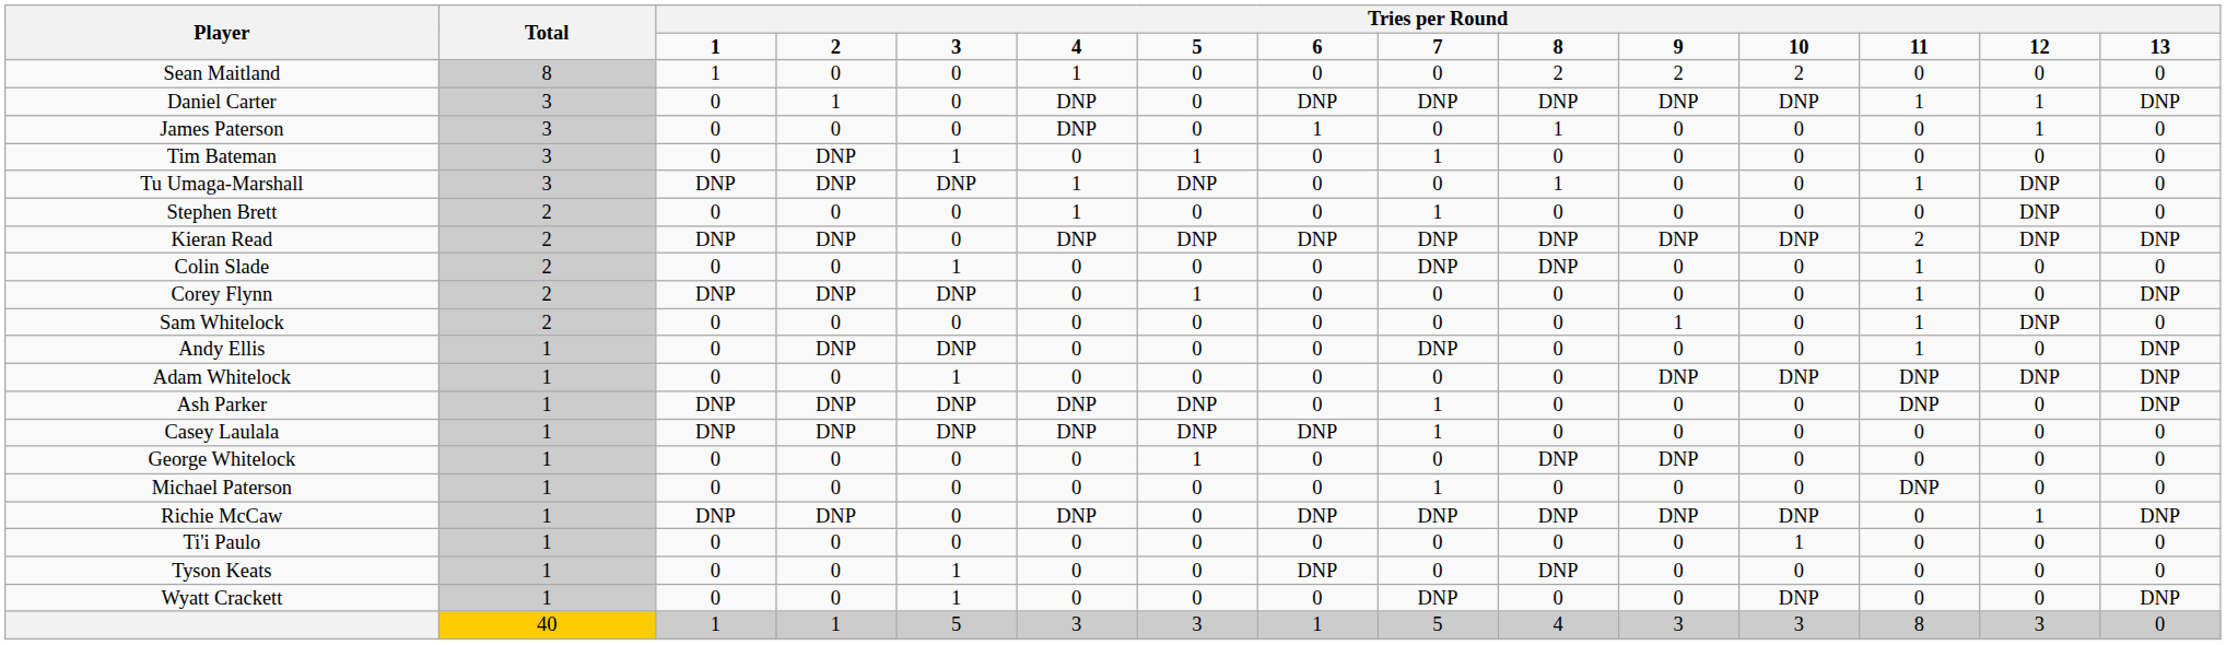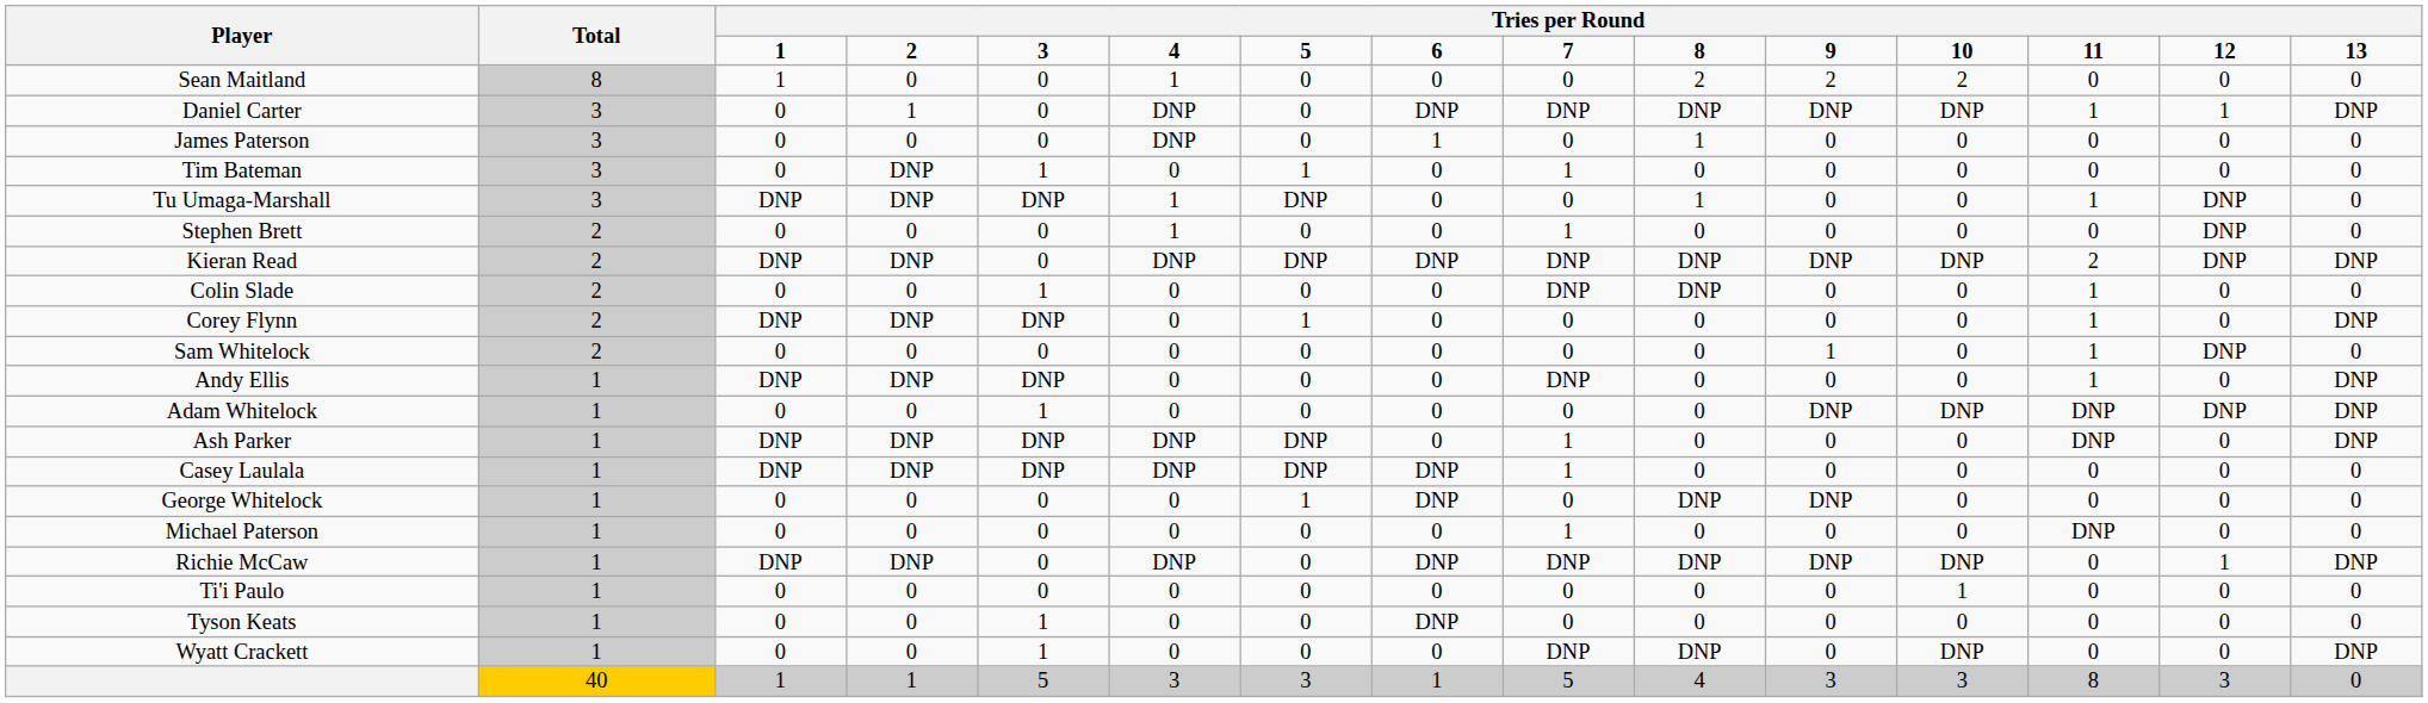 <table class="wikitable" style="text-align:center; line-height: 90%; font-size:90%;" width=100%>
 <tr>
 <th rowspan=2 width=18%>Player</th>
 <th rowspan=2 width=9%>Total</th>
 <th colspan=13>Tries per Round</th>
 </tr>
 <tr>
 <td width=5%><strong>1</strong></td>
 <td width=5%><strong>2</strong></td>
 <td width=5%><strong>3</strong></td>
 <td width=5%><strong>4</strong></td>
 <td width=5%><strong>5</strong></td>
 <td width=5%><strong>6</strong></td>
 <td width=5%><strong>7</strong></td>
 <td width=5%><strong>8</strong></td>
 <td width=5%><strong>9</strong></td>
 <td width=5%><strong>10</strong></td>
 <td width=5%><strong>11</strong></td>
 <td width=5%><strong>12</strong></td>
 <td width=5%><strong>13</strong></td>
 </tr>
 <tr>
 <td>Sean Maitland</td>
 <td bgcolor=#cccccc>8</td>
 <td>1</td>
 <td>0</td>
 <td>0</td>
 <td>1</td>
 <td>0</td>
 <td>0</td>
 <td>0</td>
 <td>2</td>
 <td>2</td>
 <td>2</td>
 <td>0</td>
 <td>0</td>
 <td>0</td>
 </tr>
 <tr>
 <td>Daniel Carter</td>
 <td bgcolor=#cccccc>3</td>
 <td>0</td>
 <td>1</td>
 <td>0</td>
 <td>DNP</td>
 <td>0</td>
 <td>DNP</td>
 <td>DNP</td>
 <td>DNP</td>
 <td>DNP</td>
 <td>DNP</td>
 <td>1</td>
 <td>1</td>
 <td>DNP</td>
 </tr>
 <tr>
 <td>James Paterson</td>
 <td bgcolor=#cccccc>3</td>
 <td>0</td>
 <td>0</td>
 <td>0</td>
 <td>DNP</td>
 <td>0</td>
 <td>1</td>
 <td>0</td>
 <td>1</td>
 <td>0</td>
 <td>0</td>
 <td>0</td>
-<td>1</td>
+<td>0</td>
 <td>0</td>
 </tr>
 <tr>
 <td>Tim Bateman</td>
 <td bgcolor=#cccccc>3</td>
 <td>0</td>
 <td>DNP</td>
 <td>1</td>
 <td>0</td>
 <td>1</td>
 <td>0</td>
 <td>1</td>
 <td>0</td>
 <td>0</td>
 <td>0</td>
 <td>0</td>
 <td>0</td>
 <td>0</td>
 </tr>
 <tr>
 <td>Tu Umaga-Marshall</td>
 <td bgcolor=#cccccc>3</td>
 <td>DNP</td>
 <td>DNP</td>
 <td>DNP</td>
 <td>1</td>
 <td>DNP</td>
 <td>0</td>
 <td>0</td>
 <td>1</td>
 <td>0</td>
 <td>0</td>
 <td>1</td>
 <td>DNP</td>
 <td>0</td>
 </tr>
 <tr>
 <td>Stephen Brett</td>
 <td bgcolor=#cccccc>2</td>
 <td>0</td>
 <td>0</td>
 <td>0</td>
 <td>1</td>
 <td>0</td>
 <td>0</td>
 <td>1</td>
 <td>0</td>
 <td>0</td>
 <td>0</td>
 <td>0</td>
 <td>DNP</td>
 <td>0</td>
 </tr>
 <tr>
 <td>Kieran Read</td>
 <td bgcolor=#cccccc>2</td>
 <td>DNP</td>
 <td>DNP</td>
 <td>0</td>
 <td>DNP</td>
 <td>DNP</td>
 <td>DNP</td>
 <td>DNP</td>
 <td>DNP</td>
 <td>DNP</td>
 <td>DNP</td>
 <td>2</td>
 <td>DNP</td>
 <td>DNP</td>
 </tr>
 <tr>
 <td>Colin Slade</td>
 <td bgcolor=#cccccc>2</td>
 <td>0</td>
 <td>0</td>
 <td>1</td>
 <td>0</td>
 <td>0</td>
 <td>0</td>
 <td>DNP</td>
 <td>DNP</td>
 <td>0</td>
 <td>0</td>
 <td>1</td>
 <td>0</td>
 <td>0</td>
 </tr>
 <tr>
 <td>Corey Flynn</td>
 <td bgcolor=#cccccc>2</td>
 <td>DNP</td>
 <td>DNP</td>
 <td>DNP</td>
 <td>0</td>
 <td>1</td>
 <td>0</td>
 <td>0</td>
 <td>0</td>
 <td>0</td>
 <td>0</td>
 <td>1</td>
 <td>0</td>
 <td>DNP</td>
 </tr>
 <tr>
 <td>Sam Whitelock</td>
 <td bgcolor=#cccccc>2</td>
 <td>0</td>
 <td>0</td>
 <td>0</td>
 <td>0</td>
 <td>0</td>
 <td>0</td>
 <td>0</td>
 <td>0</td>
 <td>1</td>
 <td>0</td>
 <td>1</td>
 <td>DNP</td>
 <td>0</td>
 </tr>
 <tr>
 <td>Andy Ellis</td>
 <td bgcolor=#cccccc>1</td>
-<td>0</td>
+<td>DNP</td>
 <td>DNP</td>
 <td>DNP</td>
 <td>0</td>
 <td>0</td>
 <td>0</td>
 <td>DNP</td>
 <td>0</td>
 <td>0</td>
 <td>0</td>
 <td>1</td>
 <td>0</td>
 <td>DNP</td>
 </tr>
 <tr>
 <td>Adam Whitelock</td>
 <td bgcolor=#cccccc>1</td>
 <td>0</td>
 <td>0</td>
 <td>1</td>
 <td>0</td>
 <td>0</td>
 <td>0</td>
 <td>0</td>
 <td>0</td>
 <td>DNP</td>
 <td>DNP</td>
 <td>DNP</td>
 <td>DNP</td>
 <td>DNP</td>
 </tr>
 <tr>
 <td>Ash Parker</td>
 <td bgcolor=#cccccc>1</td>
 <td>DNP</td>
 <td>DNP</td>
 <td>DNP</td>
 <td>DNP</td>
 <td>DNP</td>
 <td>0</td>
 <td>1</td>
 <td>0</td>
 <td>0</td>
 <td>0</td>
 <td>DNP</td>
 <td>0</td>
 <td>DNP</td>
 </tr>
 <tr>
 <td>Casey Laulala</td>
 <td bgcolor=#cccccc>1</td>
 <td>DNP</td>
 <td>DNP</td>
 <td>DNP</td>
 <td>DNP</td>
 <td>DNP</td>
 <td>DNP</td>
 <td>1</td>
 <td>0</td>
 <td>0</td>
 <td>0</td>
 <td>0</td>
 <td>0</td>
 <td>0</td>
 </tr>
 <tr>
 <td>George Whitelock</td>
 <td bgcolor=#cccccc>1</td>
 <td>0</td>
 <td>0</td>
 <td>0</td>
 <td>0</td>
 <td>1</td>
-<td>0</td>
+<td>DNP</td>
 <td>0</td>
 <td>DNP</td>
 <td>DNP</td>
 <td>0</td>
 <td>0</td>
 <td>0</td>
 <td>0</td>
 </tr>
 <tr>
 <td>Michael Paterson</td>
 <td bgcolor=#cccccc>1</td>
 <td>0</td>
 <td>0</td>
 <td>0</td>
 <td>0</td>
 <td>0</td>
 <td>0</td>
 <td>1</td>
 <td>0</td>
 <td>0</td>
 <td>0</td>
 <td>DNP</td>
 <td>0</td>
 <td>0</td>
 </tr>
 <tr>
 <td>Richie McCaw</td>
 <td bgcolor=#cccccc>1</td>
 <td>DNP</td>
 <td>DNP</td>
 <td>0</td>
 <td>DNP</td>
 <td>0</td>
 <td>DNP</td>
 <td>DNP</td>
 <td>DNP</td>
 <td>DNP</td>
 <td>DNP</td>
 <td>0</td>
 <td>1</td>
 <td>DNP</td>
 </tr>
 <tr>
 <td>Ti'i Paulo</td>
 <td bgcolor=#cccccc>1</td>
 <td>0</td>
 <td>0</td>
 <td>0</td>
 <td>0</td>
 <td>0</td>
 <td>0</td>
 <td>0</td>
 <td>0</td>
 <td>0</td>
 <td>1</td>
 <td>0</td>
 <td>0</td>
 <td>0</td>
 </tr>
 <tr>
 <td>Tyson Keats</td>
 <td bgcolor=#cccccc>1</td>
 <td>0</td>
 <td>0</td>
 <td>1</td>
 <td>0</td>
 <td>0</td>
 <td>DNP</td>
 <td>0</td>
-<td>DNP</td>
+<td>0</td>
 <td>0</td>
 <td>0</td>
 <td>0</td>
 <td>0</td>
 <td>0</td>
 </tr>
 <tr>
 <td>Wyatt Crackett</td>
 <td bgcolor=#cccccc>1</td>
 <td>0</td>
 <td>0</td>
 <td>1</td>
 <td>0</td>
 <td>0</td>
 <td>0</td>
 <td>DNP</td>
-<td>0</td>
+<td>DNP</td>
 <td>0</td>
 <td>DNP</td>
 <td>0</td>
 <td>0</td>
 <td>DNP</td>
 </tr>
 <tr>
 <th></th>
 <td bgcolor=#ffcc00>40</td>
 <td bgcolor=#cccccc>1</td>
 <td bgcolor=#cccccc>1</td>
 <td bgcolor=#cccccc>5</td>
 <td bgcolor=#cccccc>3</td>
 <td bgcolor=#cccccc>3</td>
 <td bgcolor=#cccccc>1</td>
 <td bgcolor=#cccccc>5</td>
 <td bgcolor=#cccccc>4</td>
 <td bgcolor=#cccccc>3</td>
 <td bgcolor=#cccccc>3</td>
 <td bgcolor=#cccccc>8</td>
 <td bgcolor=#cccccc>3</td>
 <td bgcolor=#cccccc>0</td>
 </tr>
 </table>
